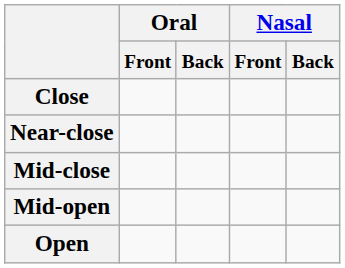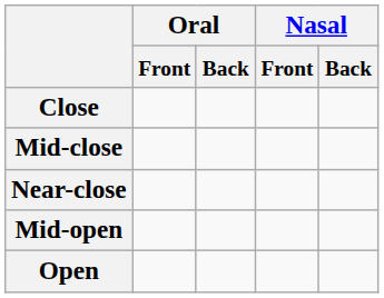 <table class="wikitable">
 <tr>
 <th rowspan="2"></th>
 <th colspan="2">Oral</th>
 <th colspan="2"><a href='#'>Nasal</a></th>
 </tr>
 <tr>
 <th><small>Front</small></th>
 <th><small>Back</small></th>
 <th><small>Front</small></th>
 <th><small>Back</small></th>
 </tr>
 <tr>
 <th>Close</th>
 <td></td>
 <td></td>
 <td></td>
 <td></td>
 </tr>
 <tr>
-<th>Near-close</th>
+<th>Mid-close</th>
 <td></td>
 <td></td>
 <td></td>
 <td></td>
 </tr>
 <tr>
-<th>Mid-close</th>
+<th>Near-close</th>
 <td></td>
 <td></td>
 <td></td>
 <td></td>
 </tr>
 <tr>
 <th>Mid-open</th>
 <td></td>
 <td></td>
 <td></td>
 <td></td>
 </tr>
 <tr>
 <th>Open</th>
 <td></td>
 <td></td>
 <td></td>
 <td></td>
 </tr>
 </table>
